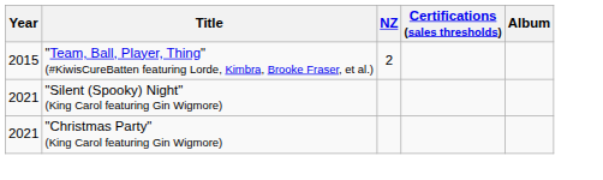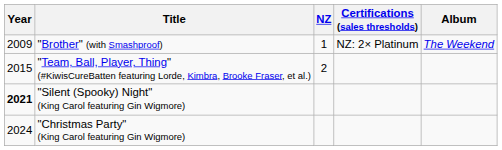 <table class="wikitable">
 <tr>
 <th style="text-align:center;">Year</th>
 <th>Title</th>
 <th><a href='#'>NZ</a><br></th>
 <th><a href='#'>Certifications</a><br><small>(<a href='#'>sales thresholds</a>)</small></th>
 <th>Album</th>
 </tr>
 <tr>
+<td style="text-align:center;">2009</td>
+<td>"<a href='#'>Brother</a>" <small>(with <a href='#'>Smashproof</a>)</small></td>
+<td style="text-align:center;">1</td>
+<td>NZ: 2× Platinum</td>
+<td><em><a href='#'>The Weekend</a></em></td>
+</tr>
+<tr>
 <td style="text-align:center;">2015</td>
 <td>"<a href='#'>Team, Ball, Player, Thing</a>"<br><small>(#KiwisCureBatten featuring Lorde, <a href='#'>Kimbra</a>, <a href='#'>Brooke Fraser</a>, et al.)</small></td>
 <td style="text-align:center;">2</td>
 <td></td>
 <td></td>
 </tr>
 <tr>
-<td style="text-align:center;">2021</td>
+<td style="text-align:center;"><strong>2021</strong></td>
 <td>"Silent (Spooky) Night"<br><small>(King Carol featuring Gin Wigmore)</small></td>
 <td style="text-align:center;"></td>
 <td></td>
 <td></td>
 </tr>
 <tr>
-<td style="text-align:center;">2021</td>
+<td style="text-align:center;">2024</td>
 <td>"Christmas Party"<br><small>(King Carol featuring Gin Wigmore)</small></td>
 <td style="text-align:center;"></td>
 <td></td>
 <td></td>
 </tr>
 </table>
